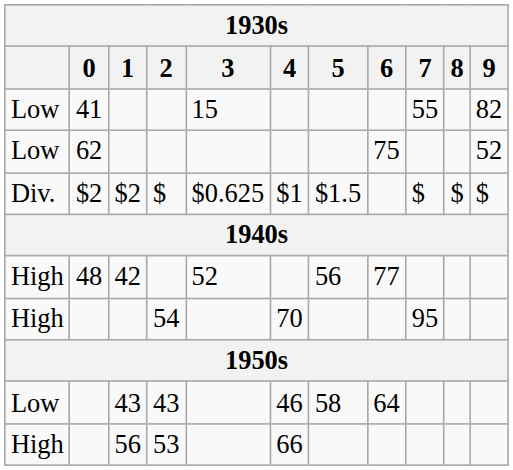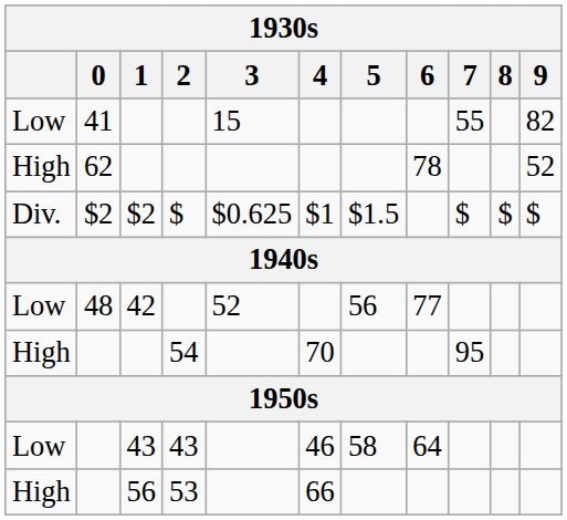 <table class=wikitable>
 <tr>
 <th colspan=11>1930s</th>
 </tr>
 <tr>
 <th></th>
 <th>0</th>
 <th>1</th>
 <th>2</th>
 <th>3</th>
 <th>4</th>
 <th>5</th>
 <th>6</th>
 <th>7</th>
 <th>8</th>
 <th>9</th>
 </tr>
 <tr>
 <td>Low</td>
 <td>41</td>
 <td></td>
 <td></td>
 <td>15</td>
 <td></td>
 <td></td>
 <td></td>
 <td>55</td>
 <td></td>
 <td>82</td>
 </tr>
 <tr>
-<td>Low</td>
+<td>High</td>
 <td>62</td>
 <td></td>
 <td></td>
 <td></td>
 <td></td>
 <td></td>
-<td>75</td>
+<td>78</td>
 <td></td>
 <td></td>
 <td>52</td>
 </tr>
 <tr>
 <td>Div.</td>
 <td>$2</td>
 <td>$2</td>
 <td>$</td>
 <td>$0.625</td>
 <td>$1</td>
 <td>$1.5</td>
 <td></td>
 <td>$</td>
 <td>$</td>
 <td>$</td>
 </tr>
 <tr>
 <th colspan=11>1940s</th>
 </tr>
 <tr>
-<td>High</td>
+<td>Low</td>
 <td>48</td>
 <td>42</td>
 <td></td>
 <td>52</td>
 <td></td>
 <td>56</td>
 <td>77</td>
 <td></td>
 <td></td>
 <td></td>
 </tr>
 <tr>
 <td>High</td>
 <td></td>
 <td></td>
 <td>54</td>
 <td></td>
 <td>70</td>
 <td></td>
 <td></td>
 <td>95</td>
 <td></td>
 <td></td>
 </tr>
 <tr>
 <th colspan=11>1950s</th>
 </tr>
 <tr>
 <td>Low</td>
 <td></td>
 <td>43</td>
 <td>43</td>
 <td></td>
 <td>46</td>
 <td>58</td>
 <td>64</td>
 <td></td>
 <td></td>
 <td></td>
 </tr>
 <tr>
 <td>High</td>
 <td></td>
 <td>56</td>
 <td>53</td>
 <td></td>
 <td>66</td>
 <td></td>
 <td></td>
 <td></td>
 <td></td>
 <td></td>
 </tr>
 </table>
